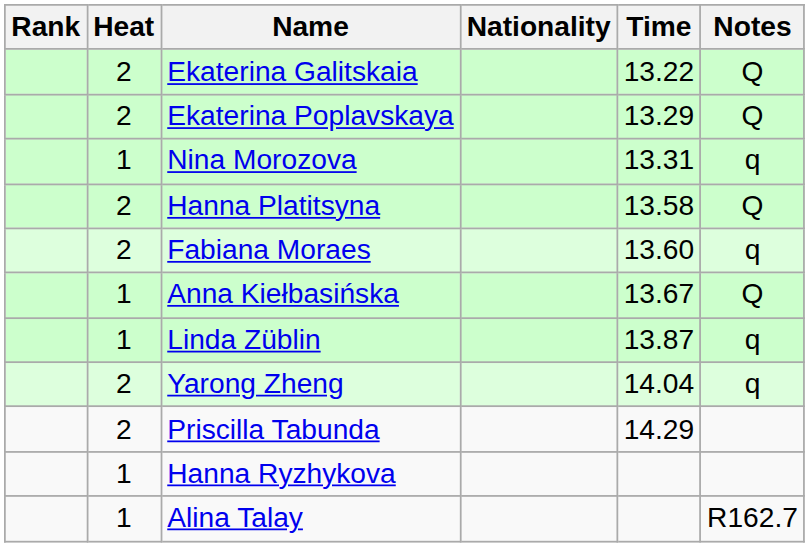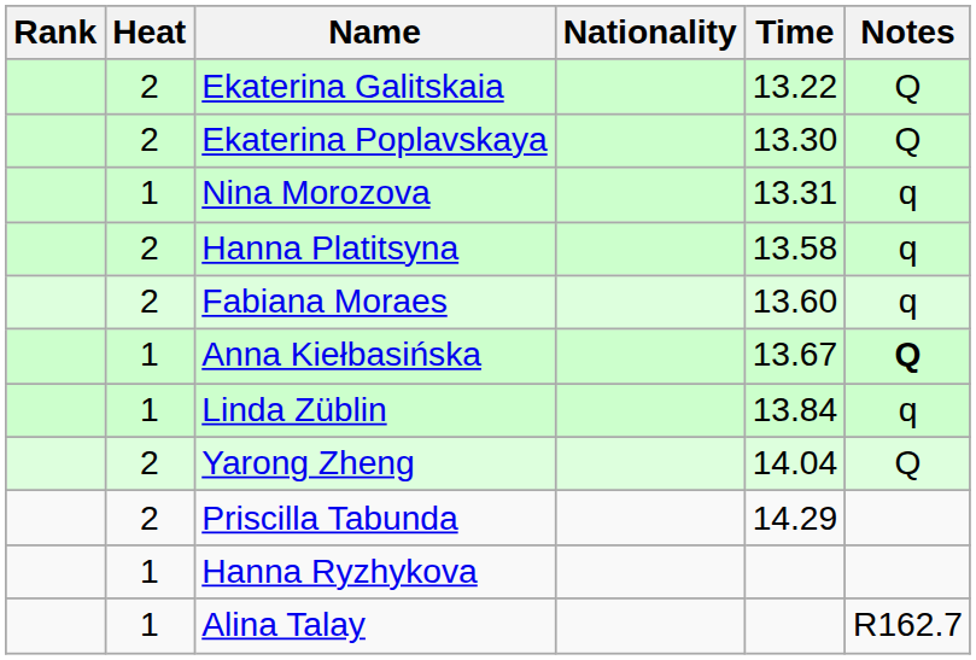 <table class="wikitable sortable" style="text-align:center">
 <tr>
 <th>Rank</th>
 <th>Heat</th>
 <th>Name</th>
 <th>Nationality</th>
 <th>Time</th>
 <th>Notes</th>
 </tr>
 <tr bgcolor=ccffcc>
 <td></td>
 <td>2</td>
 <td align=left><a href='#'>Ekaterina Galitskaia</a></td>
 <td align=left></td>
 <td>13.22</td>
 <td>Q</td>
 </tr>
 <tr bgcolor=ccffcc>
 <td></td>
 <td>2</td>
 <td align=left><a href='#'>Ekaterina Poplavskaya</a></td>
 <td align=left></td>
-<td>13.29</td>
+<td>13.30</td>
 <td>Q</td>
 </tr>
 <tr bgcolor=ccffcc>
 <td></td>
 <td>1</td>
 <td align=left><a href='#'>Nina Morozova</a></td>
 <td align=left></td>
 <td>13.31</td>
 <td>q</td>
 </tr>
 <tr bgcolor=ccffcc>
 <td></td>
 <td>2</td>
 <td align=left><a href='#'>Hanna Platitsyna</a></td>
 <td align=left></td>
 <td>13.58</td>
-<td>Q</td>
+<td>q</td>
 </tr>
 <tr bgcolor=ddffdd>
 <td></td>
 <td>2</td>
 <td align=left><a href='#'>Fabiana Moraes</a></td>
 <td align=left></td>
 <td>13.60</td>
 <td>q</td>
 </tr>
 <tr bgcolor=ccffcc>
 <td></td>
 <td>1</td>
 <td align=left><a href='#'>Anna Kiełbasińska</a></td>
 <td align=left></td>
 <td>13.67</td>
-<td>Q</td>
+<td><strong>Q</strong></td>
 </tr>
 <tr bgcolor=ccffcc>
 <td></td>
 <td>1</td>
 <td align=left><a href='#'>Linda Züblin</a></td>
 <td align=left></td>
-<td>13.87</td>
+<td>13.84</td>
 <td>q</td>
 </tr>
 <tr bgcolor=ddffdd>
 <td></td>
 <td>2</td>
 <td align=left><a href='#'>Yarong Zheng</a></td>
 <td align=left></td>
 <td>14.04</td>
-<td>q</td>
+<td>Q</td>
 </tr>
 <tr>
 <td></td>
 <td>2</td>
 <td align=left><a href='#'>Priscilla Tabunda</a></td>
 <td align=left></td>
 <td>14.29</td>
 <td></td>
 </tr>
 <tr>
 <td></td>
 <td>1</td>
 <td align=left><a href='#'>Hanna Ryzhykova</a></td>
 <td align=left></td>
 <td></td>
 <td></td>
 </tr>
 <tr>
 <td></td>
 <td>1</td>
 <td align=left><a href='#'>Alina Talay</a></td>
 <td align=left></td>
 <td></td>
 <td>R162.7</td>
 </tr>
 </table>
